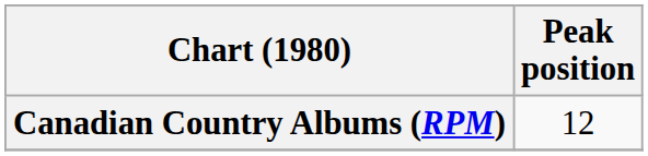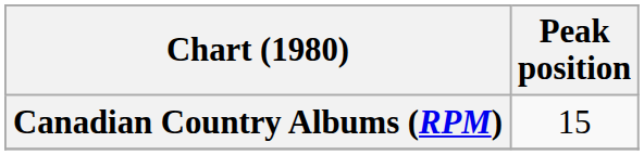 <table class="wikitable sortable plainrowheaders" style="text-align:center">
 <tr>
 <th scope="col">Chart (1980)</th>
 <th scope="col">Peak<br> position</th>
 </tr>
 <tr>
 <th scope="row">Canadian Country Albums (<em><a href='#'>RPM</a></em>)</th>
-<td>12</td>
+<td>15</td>
 </tr>
 <tr>
 </tr>
 <tr>
 </tr>
 </table>
